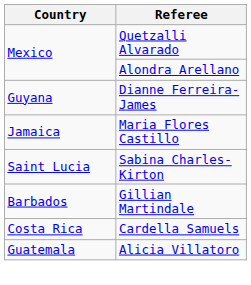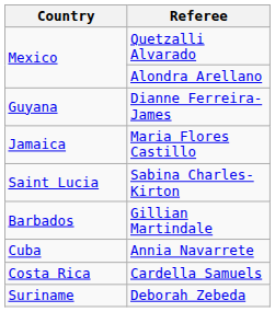 <table class="wikitable">
 <tr>
 <th width=110>Country</th>
 <th width=130>Referee</th>
 </tr>
 <tr>
 <td rowspan=2> <a href='#'>Mexico</a></td>
 <td><a href='#'>Quetzalli Alvarado</a></td>
 </tr>
 <tr>
 <td><a href='#'>Alondra Arellano</a></td>
 </tr>
 <tr>
 <td> <a href='#'>Guyana</a></td>
 <td><a href='#'>Dianne Ferreira-James</a></td>
 </tr>
 <tr>
 <td> <a href='#'>Jamaica</a></td>
 <td><a href='#'>Maria Flores Castillo</a></td>
 </tr>
 <tr>
 <td> <a href='#'>Saint Lucia</a></td>
 <td><a href='#'>Sabina Charles-Kirton</a></td>
 </tr>
 <tr>
 <td> <a href='#'>Barbados</a></td>
 <td><a href='#'>Gillian Martindale</a></td>
 </tr>
 <tr>
+<td> <a href='#'>Cuba</a></td>
+<td><a href='#'>Annia Navarrete</a></td>
+</tr>
+<tr>
 <td> <a href='#'>Costa Rica</a></td>
 <td><a href='#'>Cardella Samuels</a></td>
 </tr>
 <tr>
-<td> <a href='#'>Guatemala</a></td>
-<td><a href='#'>Alicia Villatoro</a></td>
+<td> <a href='#'>Suriname</a></td>
+<td><a href='#'>Deborah Zebeda</a></td>
 </tr>
 </table>
